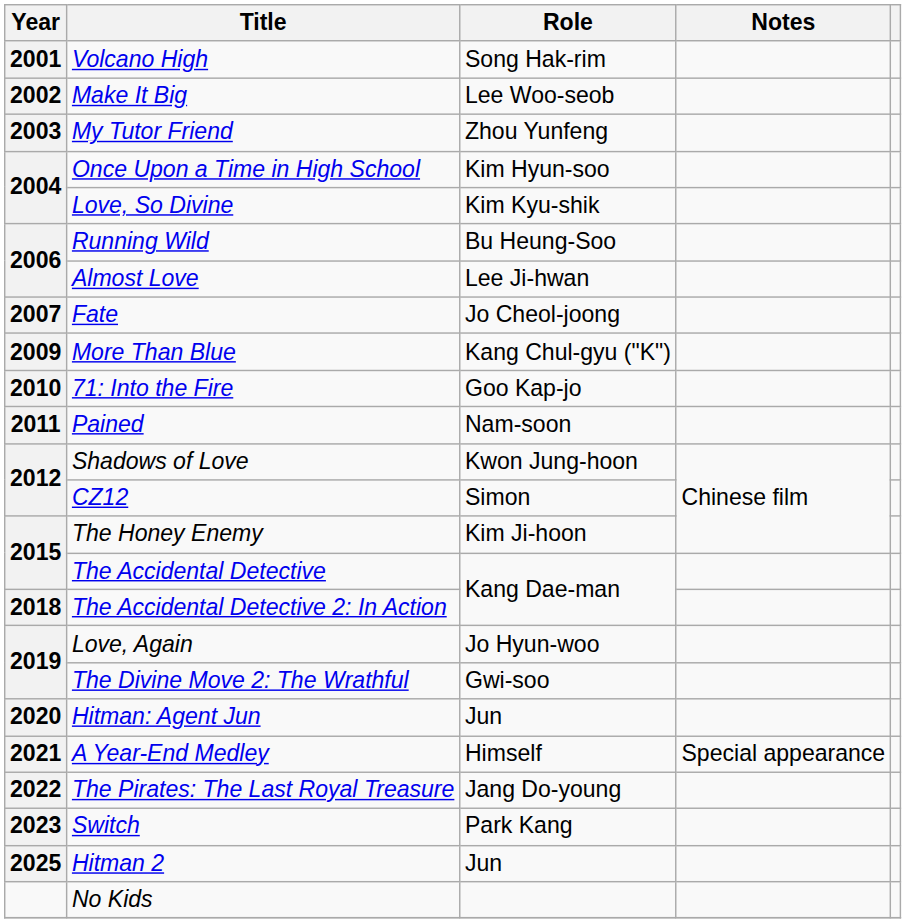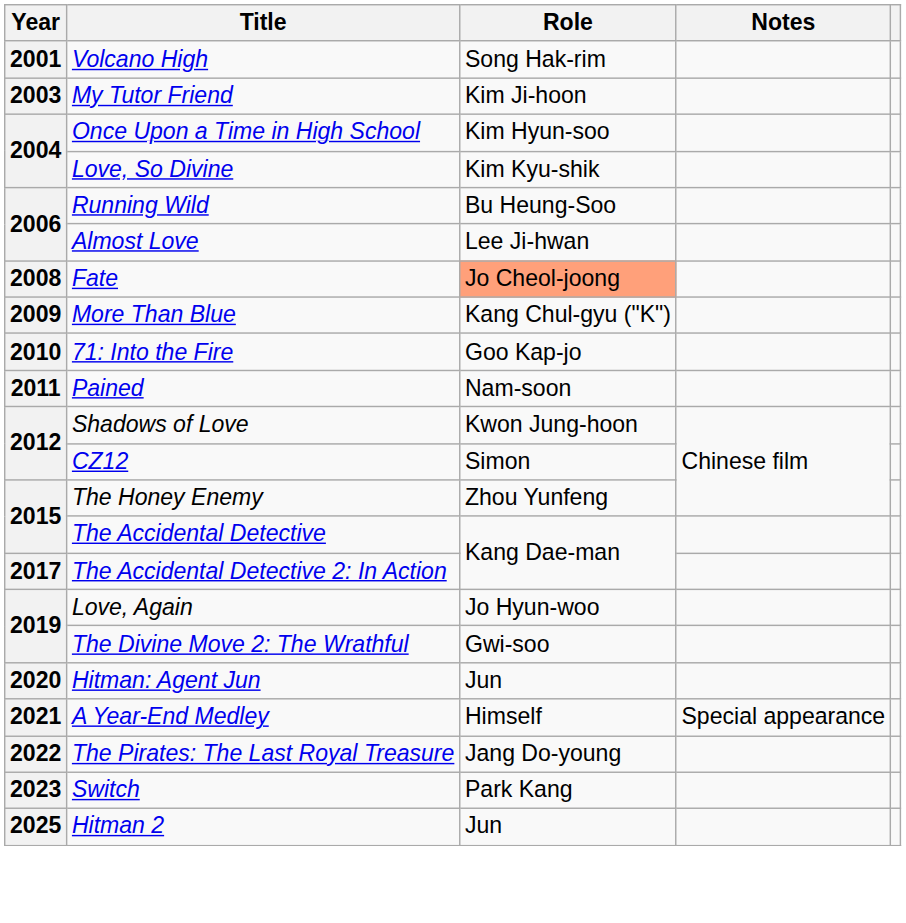 <table class="wikitable plainrowheaders sortable">
 <tr>
 <th scope="col">Year</th>
 <th scope="col">Title</th>
 <th scope="col">Role</th>
 <th scope="col" class="unsortable">Notes</th>
 <th scope="col" class="unsortable"></th>
 </tr>
 <tr>
 <th scope="row">2001</th>
 <td><em><a href='#'>Volcano High</a></em></td>
 <td>Song Hak-rim</td>
 <td></td>
 <td></td>
 </tr>
 <tr>
-<th scope="row">2002</th>
-<td><em><a href='#'>Make It Big</a></em></td>
-<td>Lee Woo-seob</td>
-<td></td>
-<td></td>
-</tr>
-<tr>
 <th scope="row">2003</th>
 <td><em><a href='#'>My Tutor Friend</a></em></td>
-<td>Zhou Yunfeng</td>
+<td>Kim Ji-hoon</td>
 <td></td>
 <td></td>
 </tr>
 <tr>
 <th scope="row" rowspan="2">2004</th>
 <td><em><a href='#'>Once Upon a Time in High School</a></em></td>
 <td>Kim Hyun-soo</td>
 <td></td>
 <td></td>
 </tr>
 <tr>
 <td><em><a href='#'>Love, So Divine</a></em></td>
 <td>Kim Kyu-shik</td>
 <td></td>
 <td></td>
 </tr>
 <tr>
 <th scope="row" rowspan="2">2006</th>
 <td><em><a href='#'>Running Wild</a></em></td>
 <td>Bu Heung-Soo</td>
 <td></td>
 <td></td>
 </tr>
 <tr>
 <td><em><a href='#'>Almost Love</a></em></td>
 <td>Lee Ji-hwan</td>
 <td></td>
 <td></td>
 </tr>
 <tr>
-<th scope="row">2007</th>
+<th scope="row">2008</th>
 <td><em><a href='#'>Fate</a></em></td>
-<td>Jo Cheol-joong</td>
+<td style="background: lightsalmon;">Jo Cheol-joong</td>
 <td></td>
 <td></td>
 </tr>
 <tr>
 <th scope="row">2009</th>
 <td><em><a href='#'>More Than Blue</a></em></td>
 <td>Kang Chul-gyu ("K")</td>
 <td></td>
 <td></td>
 </tr>
 <tr>
 <th scope="row">2010</th>
 <td><em><a href='#'>71: Into the Fire</a></em></td>
 <td>Goo Kap-jo</td>
 <td></td>
 <td></td>
 </tr>
 <tr>
 <th scope="row">2011</th>
 <td><em><a href='#'>Pained</a></em></td>
 <td>Nam-soon</td>
 <td></td>
 <td></td>
 </tr>
 <tr>
 <th scope="row" rowspan="2">2012</th>
 <td><em>Shadows of Love</em></td>
 <td>Kwon Jung-hoon</td>
 <td rowspan="3">Chinese film</td>
 <td></td>
 </tr>
 <tr>
 <td><em><a href='#'>CZ12</a></em></td>
 <td>Simon</td>
 <td></td>
 </tr>
 <tr>
 <th scope="row" rowspan="2">2015</th>
 <td><em>The Honey Enemy</em></td>
-<td>Kim Ji-hoon</td>
+<td>Zhou Yunfeng</td>
 <td></td>
 </tr>
 <tr>
 <td><em><a href='#'>The Accidental Detective</a></em></td>
 <td rowspan="2">Kang Dae-man</td>
 <td></td>
 <td></td>
 </tr>
 <tr>
-<th scope="row">2018</th>
+<th scope="row">2017</th>
 <td><em><a href='#'>The Accidental Detective 2: In Action</a></em></td>
 <td></td>
 <td></td>
 </tr>
 <tr>
 <th scope="row" rowspan=2>2019</th>
 <td><em>Love, Again </em></td>
 <td>Jo Hyun-woo</td>
 <td></td>
 <td></td>
 </tr>
 <tr>
 <td><em><a href='#'>The Divine Move 2: The Wrathful</a></em></td>
 <td>Gwi-soo</td>
 <td></td>
 <td style="text-align:center"></td>
 </tr>
 <tr>
 <th scope="row">2020</th>
 <td><em><a href='#'>Hitman: Agent Jun</a></em></td>
 <td>Jun</td>
 <td></td>
 <td></td>
 </tr>
 <tr>
 <th scope="row">2021</th>
 <td><em><a href='#'>A Year-End Medley</a></em></td>
 <td>Himself</td>
 <td>Special appearance</td>
 <td style="text-align:center"></td>
 </tr>
 <tr>
 <th scope="row">2022</th>
 <td><em><a href='#'>The Pirates: The Last Royal Treasure</a></em></td>
 <td>Jang Do-young</td>
 <td></td>
 <td style="text-align:center"></td>
 </tr>
 <tr>
 <th scope="row">2023</th>
 <td><em><a href='#'>Switch</a></em></td>
 <td>Park Kang</td>
 <td></td>
 <td style="text-align:center"></td>
 </tr>
 <tr>
 <th scope="row">2025</th>
 <td><em><a href='#'>Hitman 2</a></em></td>
 <td>Jun</td>
 <td></td>
 <td style="text-align:center"></td>
 </tr>
 <tr>
-<td></td>
-<td><em>No Kids</em></td>
-<td></td>
-<td></td>
-<td style="text-align:center"></td>
-</tr>
-<tr>
 </tr>
 </table>
